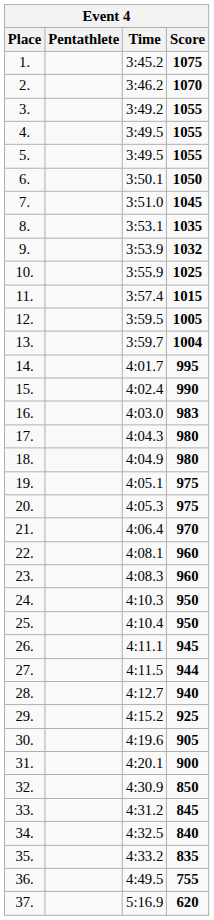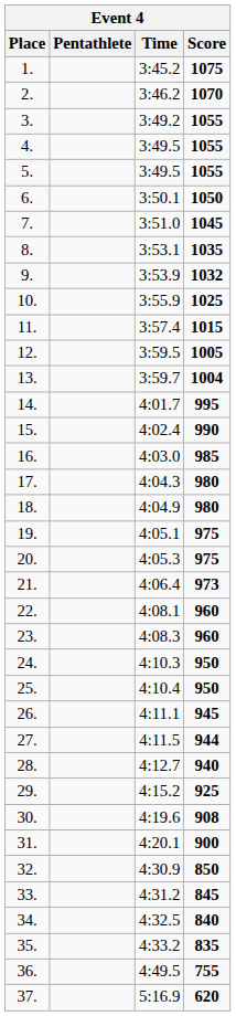 <table class=wikitable style="text-align:center">
 <tr>
 <th colspan=4>Event 4</th>
 </tr>
 <tr>
 <th>Place</th>
 <th>Pentathlete</th>
 <th>Time</th>
 <th>Score</th>
 </tr>
 <tr>
 <td>1.</td>
 <td align=left></td>
 <td>3:45.2</td>
 <td><strong>1075</strong></td>
 </tr>
 <tr>
 <td>2.</td>
 <td align=left></td>
 <td>3:46.2</td>
 <td><strong>1070</strong></td>
 </tr>
 <tr>
 <td>3.</td>
 <td align=left></td>
 <td>3:49.2</td>
 <td><strong>1055</strong></td>
 </tr>
 <tr>
 <td>4.</td>
 <td align=left></td>
 <td>3:49.5</td>
 <td><strong>1055</strong></td>
 </tr>
 <tr>
 <td>5.</td>
 <td align=left></td>
 <td>3:49.5</td>
 <td><strong>1055</strong></td>
 </tr>
 <tr>
 <td>6.</td>
 <td align=left></td>
 <td>3:50.1</td>
 <td><strong>1050</strong></td>
 </tr>
 <tr>
 <td>7.</td>
 <td align=left></td>
 <td>3:51.0</td>
 <td><strong>1045</strong></td>
 </tr>
 <tr>
 <td>8.</td>
 <td align=left></td>
 <td>3:53.1</td>
 <td><strong>1035</strong></td>
 </tr>
 <tr>
 <td>9.</td>
 <td align=left></td>
 <td>3:53.9</td>
 <td><strong>1032</strong></td>
 </tr>
 <tr>
 <td>10.</td>
 <td align=left></td>
 <td>3:55.9</td>
 <td><strong>1025</strong></td>
 </tr>
 <tr>
 <td>11.</td>
 <td align=left></td>
 <td>3:57.4</td>
 <td><strong>1015</strong></td>
 </tr>
 <tr>
 <td>12.</td>
 <td align=left></td>
 <td>3:59.5</td>
 <td><strong>1005</strong></td>
 </tr>
 <tr>
 <td>13.</td>
 <td align=left></td>
 <td>3:59.7</td>
 <td><strong>1004</strong></td>
 </tr>
 <tr>
 <td>14.</td>
 <td align=left></td>
 <td>4:01.7</td>
 <td><strong>995</strong></td>
 </tr>
 <tr>
 <td>15.</td>
 <td align=left></td>
 <td>4:02.4</td>
 <td><strong>990</strong></td>
 </tr>
 <tr>
 <td>16.</td>
 <td align=left></td>
 <td>4:03.0</td>
-<td><strong>983</strong></td>
+<td><strong>985</strong></td>
 </tr>
 <tr>
 <td>17.</td>
 <td align=left></td>
 <td>4:04.3</td>
 <td><strong>980</strong></td>
 </tr>
 <tr>
 <td>18.</td>
 <td align=left></td>
 <td>4:04.9</td>
 <td><strong>980</strong></td>
 </tr>
 <tr>
 <td>19.</td>
 <td align=left></td>
 <td>4:05.1</td>
 <td><strong>975</strong></td>
 </tr>
 <tr>
 <td>20.</td>
 <td align=left></td>
 <td>4:05.3</td>
 <td><strong>975</strong></td>
 </tr>
 <tr>
 <td>21.</td>
 <td align=left></td>
 <td>4:06.4</td>
-<td><strong>970</strong></td>
+<td><strong>973</strong></td>
 </tr>
 <tr>
 <td>22.</td>
 <td align=left></td>
 <td>4:08.1</td>
 <td><strong>960</strong></td>
 </tr>
 <tr>
 <td>23.</td>
 <td align=left></td>
 <td>4:08.3</td>
 <td><strong>960</strong></td>
 </tr>
 <tr>
 <td>24.</td>
 <td align=left></td>
 <td>4:10.3</td>
 <td><strong>950</strong></td>
 </tr>
 <tr>
 <td>25.</td>
 <td align=left></td>
 <td>4:10.4</td>
 <td><strong>950</strong></td>
 </tr>
 <tr>
 <td>26.</td>
 <td align=left></td>
 <td>4:11.1</td>
 <td><strong>945</strong></td>
 </tr>
 <tr>
 <td>27.</td>
 <td align=left></td>
 <td>4:11.5</td>
 <td><strong>944</strong></td>
 </tr>
 <tr>
 <td>28.</td>
 <td align=left></td>
 <td>4:12.7</td>
 <td><strong>940</strong></td>
 </tr>
 <tr>
 <td>29.</td>
 <td align=left></td>
 <td>4:15.2</td>
 <td><strong>925</strong></td>
 </tr>
 <tr>
 <td>30.</td>
 <td align=left></td>
 <td>4:19.6</td>
-<td><strong>905</strong></td>
+<td><strong>908</strong></td>
 </tr>
 <tr>
 <td>31.</td>
 <td align=left></td>
 <td>4:20.1</td>
 <td><strong>900</strong></td>
 </tr>
 <tr>
 <td>32.</td>
 <td align=left></td>
 <td>4:30.9</td>
 <td><strong>850</strong></td>
 </tr>
 <tr>
 <td>33.</td>
 <td align=left></td>
 <td>4:31.2</td>
 <td><strong>845</strong></td>
 </tr>
 <tr>
 <td>34.</td>
 <td align=left></td>
 <td>4:32.5</td>
 <td><strong>840</strong></td>
 </tr>
 <tr>
 <td>35.</td>
 <td align=left></td>
 <td>4:33.2</td>
 <td><strong>835</strong></td>
 </tr>
 <tr>
 <td>36.</td>
 <td align=left></td>
 <td>4:49.5</td>
 <td><strong>755</strong></td>
 </tr>
 <tr>
 <td>37.</td>
 <td align=left></td>
 <td>5:16.9</td>
 <td><strong>620</strong></td>
 </tr>
 </table>
